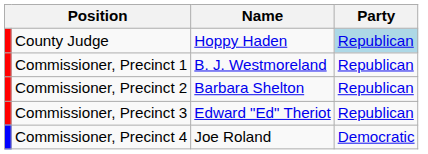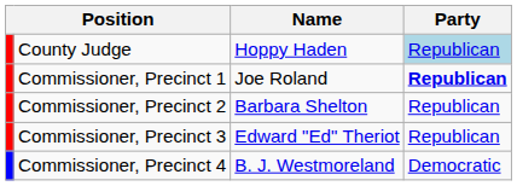 <table class=wikitable>
 <tr>
 <th colspan="2"  style="text-align:center; vertical-align:bottom;"><strong>Position</strong></th>
 <th style="text-align:center; vertical-align:bottom;"><strong>Name</strong></th>
 <th style="text-align:center; vertical-align:bottom;"><strong>Party</strong></th>
 </tr>
 <tr>
 <td style="background:red;"></td>
 <td>County Judge</td>
 <td><a href='#'>Hoppy Haden</a></td>
 <td style="background: lightblue;"><a href='#'>Republican</a></td>
 </tr>
 <tr>
 <td style="background:red;"></td>
 <td>Commissioner, Precinct 1</td>
-<td><a href='#'>B. J. Westmoreland</a></td>
-<td><a href='#'>Republican</a></td>
+<td>Joe Roland</td>
+<td><strong><a href='#'>Republican</a></strong></td>
 </tr>
 <tr>
 <td style="background:red;"></td>
 <td>Commissioner, Precinct 2</td>
 <td><a href='#'>Barbara Shelton</a></td>
 <td><a href='#'>Republican</a></td>
 </tr>
 <tr>
 <td style="background:red;"></td>
 <td>Commissioner, Precinct 3</td>
 <td><a href='#'>Edward "Ed" Theriot</a></td>
 <td><a href='#'>Republican</a></td>
 </tr>
 <tr>
 <td style="background:blue;"></td>
 <td>Commissioner, Precinct 4</td>
-<td>Joe Roland</td>
+<td><a href='#'>B. J. Westmoreland</a></td>
 <td><a href='#'>Democratic</a></td>
 </tr>
 </table>
